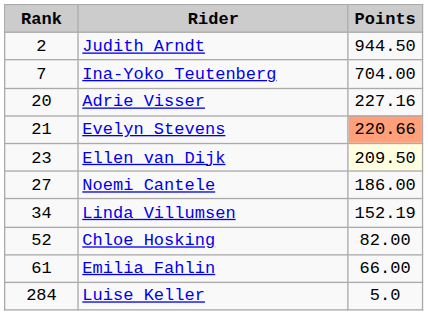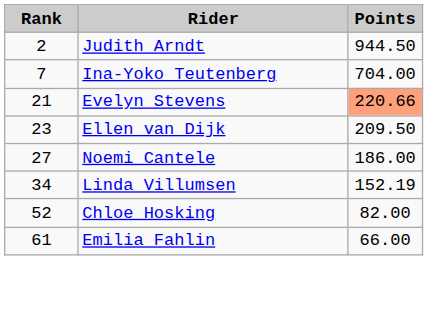 <table class="wikitable alternance" style="text-align:center;">
 <tr>
 <th scope="col" style="background-color:#CCCCCC; width:50px;">Rank</th>
 <th scope="col" style="background-color:#CCCCCC; width:200px;">Rider</th>
 <th scope="col" style="background-color:#CCCCCC; width:50px;">Points</th>
 </tr>
 <tr>
 <td>2</td>
 <td style="text-align:left;"> <a href='#'>Judith Arndt</a></td>
 <td>944.50</td>
 </tr>
 <tr>
 <td>7</td>
 <td style="text-align:left;"> <a href='#'>Ina-Yoko Teutenberg</a></td>
 <td>704.00</td>
 </tr>
 <tr>
-<td>20</td>
-<td style="text-align:left;"> <a href='#'>Adrie Visser</a></td>
-<td>227.16</td>
-</tr>
-<tr>
 <td>21</td>
 <td style="text-align:left;"> <a href='#'>Evelyn Stevens</a></td>
 <td style="background: lightsalmon;">220.66</td>
 </tr>
 <tr>
 <td>23</td>
 <td style="text-align:left;"> <a href='#'>Ellen van Dijk</a></td>
-<td style="background: lightyellow;">209.50</td>
+<td>209.50</td>
 </tr>
 <tr>
 <td>27</td>
 <td style="text-align:left;"> <a href='#'>Noemi Cantele</a></td>
 <td>186.00</td>
 </tr>
 <tr>
 <td>34</td>
 <td style="text-align:left;"> <a href='#'>Linda Villumsen</a></td>
 <td>152.19</td>
 </tr>
 <tr>
 <td>52</td>
 <td style="text-align:left;"> <a href='#'>Chloe Hosking</a></td>
 <td>82.00</td>
 </tr>
 <tr>
 <td>61</td>
 <td style="text-align:left;"> <a href='#'>Emilia Fahlin</a></td>
 <td>66.00</td>
 </tr>
-<tr>
-<td>284</td>
-<td style="text-align:left;"> <a href='#'>Luise Keller</a></td>
-<td>5.0</td>
-</tr>
 </table>
